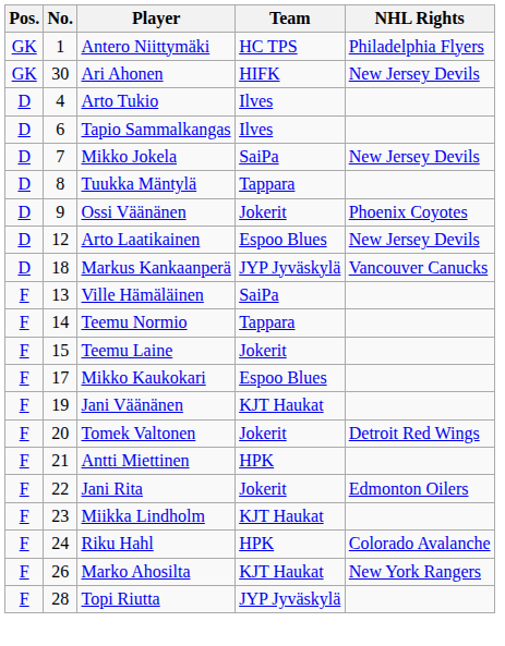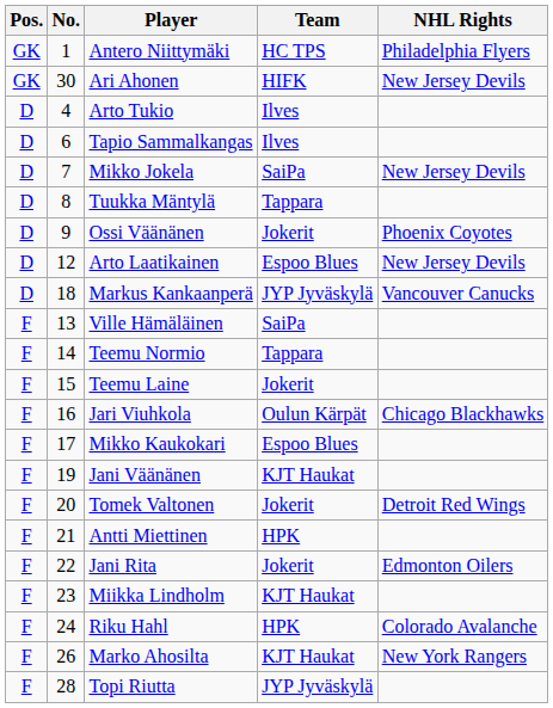 <table class="wikitable sortable">
 <tr>
 <th>Pos.</th>
 <th>No.</th>
 <th>Player</th>
 <th>Team</th>
 <th>NHL Rights</th>
 </tr>
 <tr>
 <td style="text-align:center;"><a href='#'>GK</a></td>
 <td style="text-align:center;">1</td>
 <td><a href='#'>Antero Niittymäki</a></td>
 <td> <a href='#'>HC TPS</a></td>
 <td><a href='#'>Philadelphia Flyers</a></td>
 </tr>
 <tr>
 <td style="text-align:center;"><a href='#'>GK</a></td>
 <td style="text-align:center;">30</td>
 <td><a href='#'>Ari Ahonen</a></td>
 <td> <a href='#'>HIFK</a></td>
 <td><a href='#'>New Jersey Devils</a></td>
 </tr>
 <tr>
 <td style="text-align:center;"><a href='#'>D</a></td>
 <td style="text-align:center;">4</td>
 <td><a href='#'>Arto Tukio</a></td>
 <td> <a href='#'>Ilves</a></td>
 <td></td>
 </tr>
 <tr>
 <td style="text-align:center;"><a href='#'>D</a></td>
 <td style="text-align:center;">6</td>
 <td><a href='#'>Tapio Sammalkangas</a></td>
 <td> <a href='#'>Ilves</a></td>
 <td></td>
 </tr>
 <tr>
 <td style="text-align:center;"><a href='#'>D</a></td>
 <td style="text-align:center;">7</td>
 <td><a href='#'>Mikko Jokela</a></td>
 <td> <a href='#'>SaiPa</a></td>
 <td><a href='#'>New Jersey Devils</a></td>
 </tr>
 <tr>
 <td style="text-align:center;"><a href='#'>D</a></td>
 <td style="text-align:center;">8</td>
 <td><a href='#'>Tuukka Mäntylä</a></td>
 <td> <a href='#'>Tappara</a></td>
 <td></td>
 </tr>
 <tr>
 <td style="text-align:center;"><a href='#'>D</a></td>
 <td style="text-align:center;">9</td>
 <td><a href='#'>Ossi Väänänen</a></td>
 <td> <a href='#'>Jokerit</a></td>
 <td><a href='#'>Phoenix Coyotes</a></td>
 </tr>
 <tr>
 <td style="text-align:center;"><a href='#'>D</a></td>
 <td style="text-align:center;">12</td>
 <td><a href='#'>Arto Laatikainen</a></td>
 <td> <a href='#'>Espoo Blues</a></td>
 <td><a href='#'>New Jersey Devils</a></td>
 </tr>
 <tr>
 <td style="text-align:center;"><a href='#'>D</a></td>
 <td style="text-align:center;">18</td>
 <td><a href='#'>Markus Kankaanperä</a></td>
 <td> <a href='#'>JYP Jyväskylä</a></td>
 <td><a href='#'>Vancouver Canucks</a></td>
 </tr>
 <tr>
 <td style="text-align:center;"><a href='#'>F</a></td>
 <td style="text-align:center;">13</td>
 <td><a href='#'>Ville Hämäläinen</a></td>
 <td> <a href='#'>SaiPa</a></td>
 <td></td>
 </tr>
 <tr>
 <td style="text-align:center;"><a href='#'>F</a></td>
 <td style="text-align:center;">14</td>
 <td><a href='#'>Teemu Normio</a></td>
 <td> <a href='#'>Tappara</a></td>
 <td></td>
 </tr>
 <tr>
 <td style="text-align:center;"><a href='#'>F</a></td>
 <td style="text-align:center;">15</td>
 <td><a href='#'>Teemu Laine</a></td>
 <td> <a href='#'>Jokerit</a></td>
 <td></td>
 </tr>
 <tr>
 <td style="text-align:center;"><a href='#'>F</a></td>
+<td style="text-align:center;">16</td>
+<td><a href='#'>Jari Viuhkola</a></td>
+<td> <a href='#'>Oulun Kärpät</a></td>
+<td><a href='#'>Chicago Blackhawks</a></td>
+</tr>
+<tr>
+<td style="text-align:center;"><a href='#'>F</a></td>
 <td style="text-align:center;">17</td>
 <td><a href='#'>Mikko Kaukokari</a></td>
 <td> <a href='#'>Espoo Blues</a></td>
 <td></td>
 </tr>
 <tr>
 <td style="text-align:center;"><a href='#'>F</a></td>
 <td style="text-align:center;">19</td>
 <td><a href='#'>Jani Väänänen</a></td>
 <td> <a href='#'>KJT Haukat</a></td>
 <td></td>
 </tr>
 <tr>
 <td style="text-align:center;"><a href='#'>F</a></td>
 <td style="text-align:center;">20</td>
 <td><a href='#'>Tomek Valtonen</a></td>
 <td> <a href='#'>Jokerit</a></td>
 <td><a href='#'>Detroit Red Wings</a></td>
 </tr>
 <tr>
 <td style="text-align:center;"><a href='#'>F</a></td>
 <td style="text-align:center;">21</td>
 <td><a href='#'>Antti Miettinen</a></td>
 <td> <a href='#'>HPK</a></td>
 <td></td>
 </tr>
 <tr>
 <td style="text-align:center;"><a href='#'>F</a></td>
 <td style="text-align:center;">22</td>
 <td><a href='#'>Jani Rita</a></td>
 <td> <a href='#'>Jokerit</a></td>
 <td><a href='#'>Edmonton Oilers</a></td>
 </tr>
 <tr>
 <td style="text-align:center;"><a href='#'>F</a></td>
 <td style="text-align:center;">23</td>
 <td><a href='#'>Miikka Lindholm</a></td>
 <td> <a href='#'>KJT Haukat</a></td>
 <td></td>
 </tr>
 <tr>
 <td style="text-align:center;"><a href='#'>F</a></td>
 <td style="text-align:center;">24</td>
 <td><a href='#'>Riku Hahl</a></td>
 <td> <a href='#'>HPK</a></td>
 <td><a href='#'>Colorado Avalanche</a></td>
 </tr>
 <tr>
 <td style="text-align:center;"><a href='#'>F</a></td>
 <td style="text-align:center;">26</td>
 <td><a href='#'>Marko Ahosilta</a></td>
 <td> <a href='#'>KJT Haukat</a></td>
 <td><a href='#'>New York Rangers</a></td>
 </tr>
 <tr>
 <td style="text-align:center;"><a href='#'>F</a></td>
 <td style="text-align:center;">28</td>
 <td><a href='#'>Topi Riutta</a></td>
 <td> <a href='#'>JYP Jyväskylä</a></td>
 <td></td>
 </tr>
 <tr>
 </tr>
 </table>
